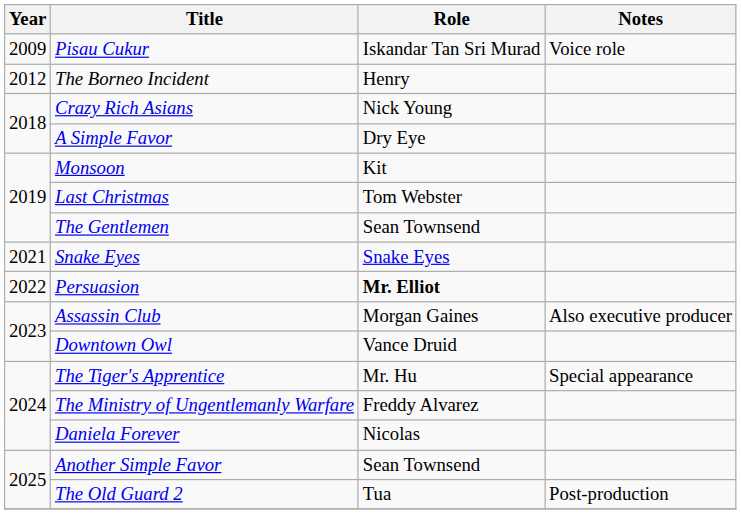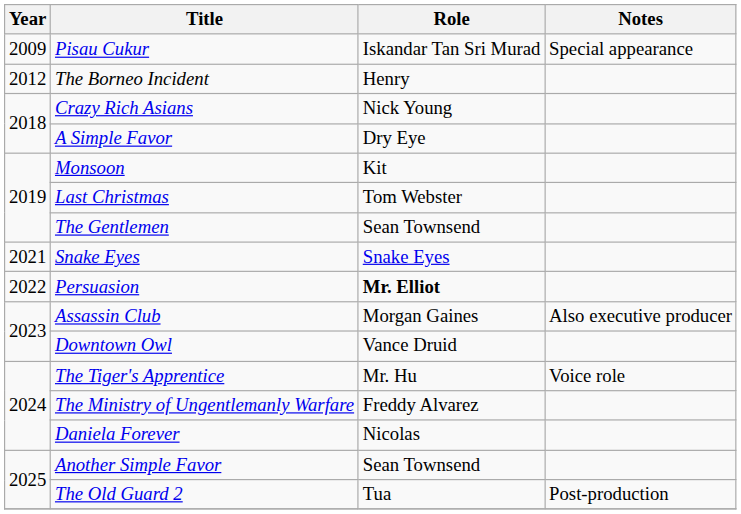 <table class="wikitable plainrowheaders sortable">
 <tr>
 <th scope="col">Year</th>
 <th scope="col">Title</th>
 <th scope="col">Role</th>
 <th class="unsortable">Notes</th>
 </tr>
 <tr>
 <td>2009</td>
 <td><em><a href='#'>Pisau Cukur</a></em></td>
 <td>Iskandar Tan Sri Murad</td>
-<td>Voice role</td>
+<td>Special appearance</td>
 </tr>
 <tr>
 <td>2012</td>
 <td><em>The Borneo Incident</em></td>
 <td>Henry</td>
 <td></td>
 </tr>
 <tr>
 <td rowspan="2">2018</td>
 <td><em><a href='#'>Crazy Rich Asians</a></em></td>
 <td>Nick Young</td>
 <td></td>
 </tr>
 <tr>
 <td><em><a href='#'>A Simple Favor</a></em></td>
 <td>Dry Eye</td>
 <td></td>
 </tr>
 <tr>
 <td rowspan="3">2019</td>
 <td><em><a href='#'>Monsoon</a></em></td>
 <td>Kit</td>
 <td></td>
 </tr>
 <tr>
 <td><em><a href='#'>Last Christmas</a></em></td>
 <td>Tom Webster</td>
 <td></td>
 </tr>
 <tr>
 <td><em><a href='#'>The Gentlemen</a></em></td>
 <td>Sean Townsend</td>
 <td></td>
 </tr>
 <tr>
 <td>2021</td>
 <td><em><a href='#'>Snake Eyes</a></em></td>
 <td><a href='#'>Snake Eyes</a></td>
 <td></td>
 </tr>
 <tr>
 <td>2022</td>
 <td><em><a href='#'>Persuasion</a></em></td>
 <td><strong>Mr. Elliot</strong></td>
 <td></td>
 </tr>
 <tr>
 <td rowspan="2">2023</td>
 <td><em><a href='#'>Assassin Club</a></em></td>
 <td>Morgan Gaines</td>
 <td>Also executive producer</td>
 </tr>
 <tr>
 <td><em><a href='#'>Downtown Owl</a></em></td>
 <td>Vance Druid</td>
 <td></td>
 </tr>
 <tr>
 <td rowspan="3">2024</td>
 <td><em><a href='#'>The Tiger's Apprentice</a></em></td>
 <td>Mr. Hu</td>
-<td>Special appearance</td>
+<td>Voice role</td>
 </tr>
 <tr>
 <td><em><a href='#'>The Ministry of Ungentlemanly Warfare</a></em></td>
 <td>Freddy Alvarez</td>
 <td></td>
 </tr>
 <tr>
 <td><em><a href='#'>Daniela Forever</a></em></td>
 <td>Nicolas</td>
 <td></td>
 </tr>
 <tr>
 <td rowspan="2">2025</td>
 <td><em><a href='#'>Another Simple Favor</a></em></td>
 <td>Sean Townsend</td>
 <td></td>
 </tr>
 <tr>
 <td><em><a href='#'>The Old Guard 2</a></em></td>
 <td>Tua</td>
 <td>Post-production</td>
 </tr>
 <tr>
 </tr>
 </table>
